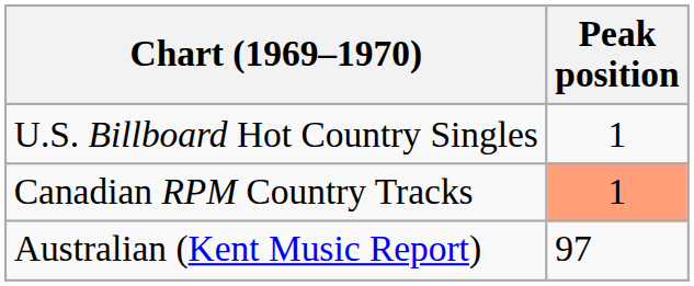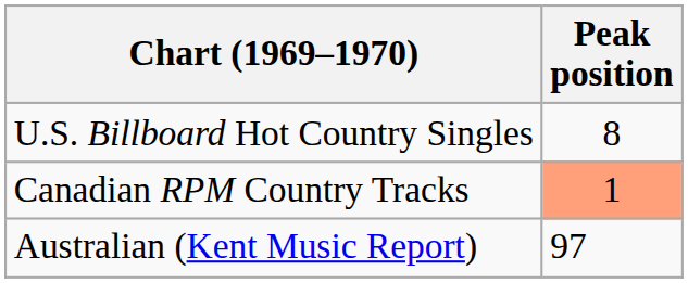 <table class="wikitable sortable">
 <tr>
 <th>Chart (1969–1970)</th>
 <th>Peak<br>position</th>
 </tr>
 <tr>
 <td>U.S. <em>Billboard</em> Hot Country Singles</td>
-<td align="center">1</td>
+<td align="center">8</td>
 </tr>
 <tr>
 <td>Canadian <em>RPM</em> Country Tracks</td>
 <td align="center" style="background: lightsalmon;">1</td>
 </tr>
 <tr>
 <td>Australian (<a href='#'>Kent Music Report</a>)</td>
 <td>97</td>
 </tr>
 </table>
